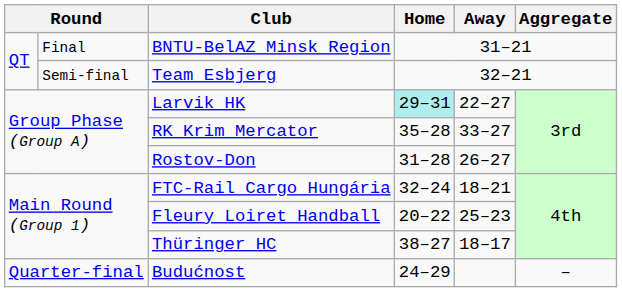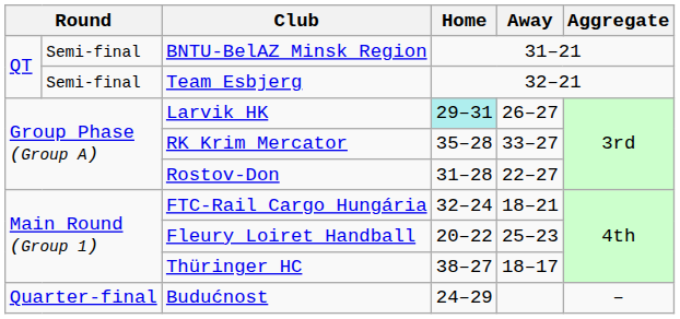 <table class="wikitable">
 <tr>
 <th colspan="2">Round</th>
 <th>Club</th>
 <th>Home</th>
 <th>Away</th>
 <th>Aggregate</th>
 </tr>
 <tr>
 <td rowspan="2"><a href='#'>QT</a></td>
-<td><small>Final</small></td>
+<td><small>Semi-final</small></td>
 <td> <a href='#'>BNTU-BelAZ Minsk Region</a></td>
 <td align=center colspan="3">31–21</td>
 </tr>
 <tr>
 <td><small>Semi-final</small></td>
 <td> <a href='#'>Team Esbjerg</a></td>
 <td align=center colspan="3">32–21</td>
 </tr>
 <tr>
 <td rowspan="3" colspan="2"><a href='#'>Group Phase</a><br><em>(<small>Group A</small>)</em></td>
 <td> <a href='#'>Larvik HK</a></td>
 <td style="background: paleturquoise; text-align:center;">29–31</td>
-<td style="text-align:center;">22–27</td>
+<td style="text-align:center;">26–27</td>
 <td rowspan="3" colspan="2" style="text-align:center;" bgcolor="#ccffcc">3rd</td>
 </tr>
 <tr>
 <td> <a href='#'>RK Krim Mercator</a></td>
 <td style="text-align:center;">35–28</td>
 <td style="text-align:center;">33–27</td>
 </tr>
 <tr>
 <td> <a href='#'>Rostov-Don</a></td>
 <td style="text-align:center;">31–28</td>
-<td style="text-align:center;">26–27</td>
+<td style="text-align:center;">22–27</td>
 </tr>
 <tr>
 <td rowspan="3" colspan="2"><a href='#'>Main Round</a><br><em>(<small>Group 1</small>)</em></td>
 <td> <a href='#'>FTC-Rail Cargo Hungária</a></td>
 <td style="text-align:center;">32–24</td>
 <td style="text-align:center;">18–21</td>
 <td rowspan="3" colspan="2" style="text-align:center;" bgcolor="#ccffcc">4th</td>
 </tr>
 <tr>
 <td> <a href='#'>Fleury Loiret Handball</a></td>
 <td style="text-align:center;">20–22</td>
 <td style="text-align:center;">25–23</td>
 </tr>
 <tr>
 <td> <a href='#'>Thüringer HC</a></td>
 <td style="text-align:center;">38–27</td>
 <td style="text-align:center;">18–17</td>
 </tr>
 <tr>
 <td colspan="2"><a href='#'>Quarter-final</a></td>
 <td> <a href='#'>Budućnost</a></td>
 <td style="text-align:center;">24–29</td>
 <td style="text-align:center;"></td>
 <td style="text-align:center;">–</td>
 </tr>
 </table>
